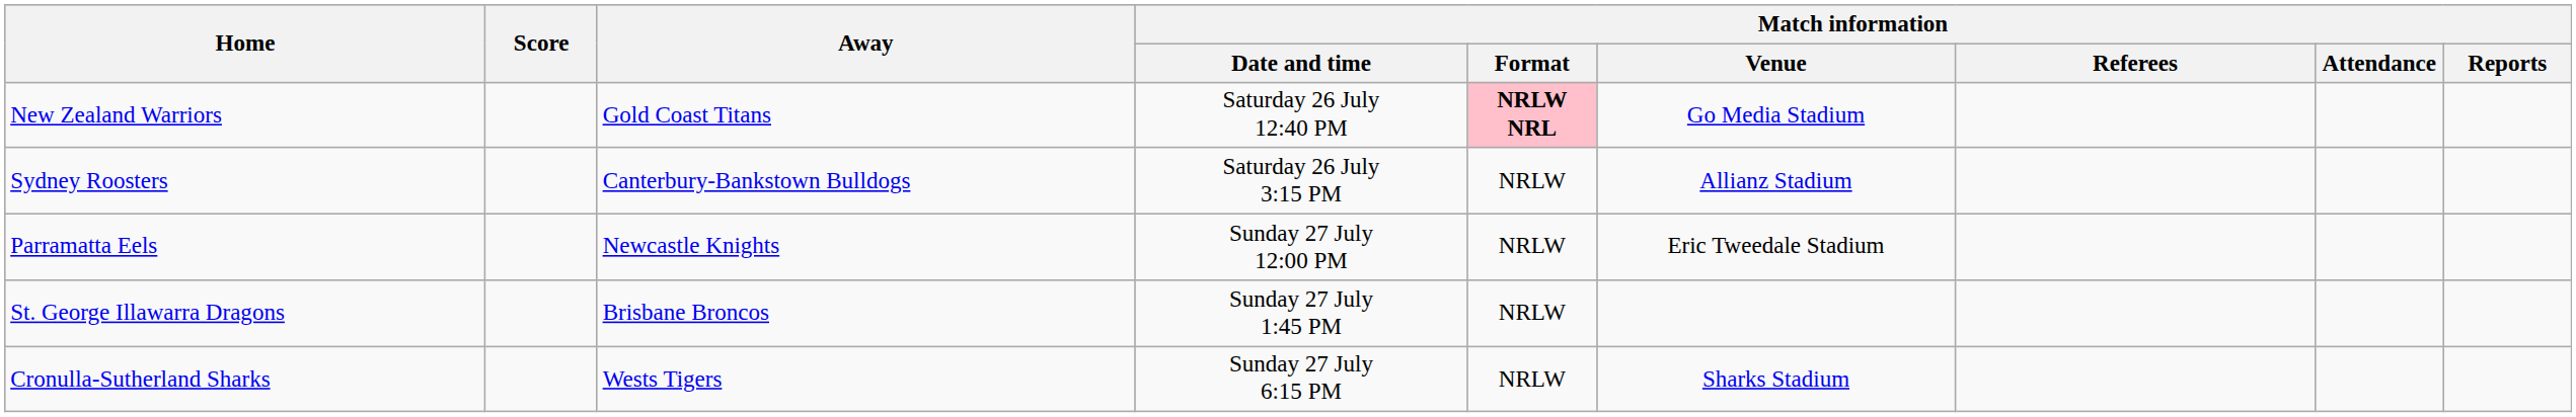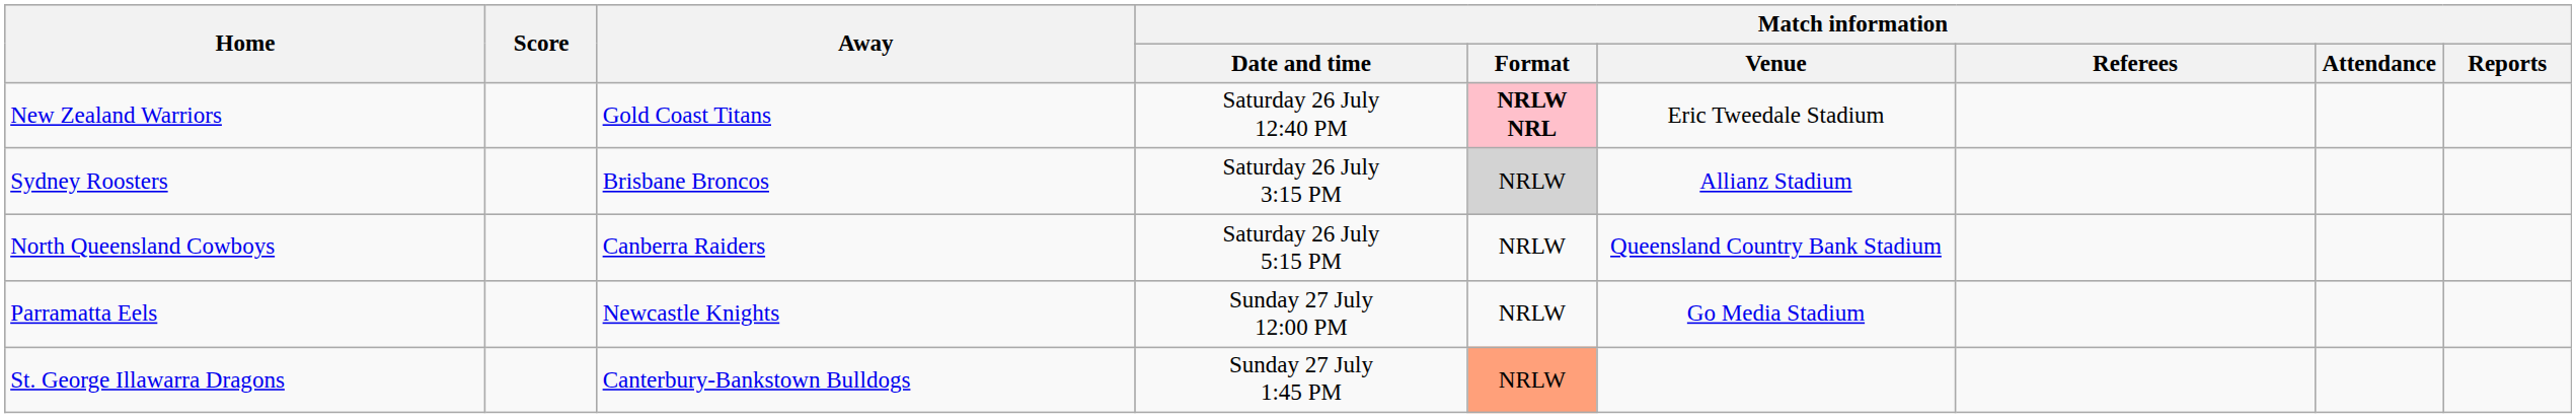 <table class="wikitable" width="100%" style="border-collapse:collapse; font-size:90%; text-align:center;">
 <tr>
 <th rowspan="2">Home</th>
 <th rowspan="2" text-align:center;>Score</th>
 <th rowspan="2">Away</th>
 <th colspan="6">Match information</th>
 </tr>
 <tr>
 <th width="13%">Date and time</th>
 <th width="5%">Format</th>
 <th width="14%">Venue</th>
 <th width="14%">Referees</th>
 <th width="5%">Attendance</th>
 <th width="5%">Reports</th>
 </tr>
 <tr>
 <td align="left"> <a href='#'>New Zealand Warriors</a></td>
 <td></td>
 <td align="left"> <a href='#'>Gold Coast Titans</a></td>
 <td>Saturday 26 July<br>12:40 PM</td>
 <td style="background: pink;"><strong>NRLW<br>NRL </strong></td>
-<td><a href='#'>Go Media Stadium</a></td>
+<td>Eric Tweedale Stadium</td>
 <td></td>
 <td></td>
 <td></td>
 </tr>
 <tr>
 <td align="left"> <a href='#'>Sydney Roosters</a></td>
 <td></td>
-<td align="left"> <a href='#'>Canterbury-Bankstown Bulldogs</a></td>
+<td align="left"> <a href='#'>Brisbane Broncos</a></td>
 <td>Saturday 26 July<br>3:15 PM</td>
+<td style="background: lightgrey;">NRLW<br></td>
+<td><a href='#'>Allianz Stadium</a></td>
+<td></td>
+<td></td>
+<td></td>
+</tr>
+<tr>
+<td align="left"> <a href='#'>North Queensland Cowboys</a></td>
+<td></td>
+<td align="left"> <a href='#'>Canberra Raiders</a></td>
+<td>Saturday 26 July<br>5:15 PM</td>
 <td>NRLW<br></td>
-<td><a href='#'>Allianz Stadium</a></td>
+<td><a href='#'>Queensland Country Bank Stadium</a></td>
 <td></td>
 <td></td>
 <td></td>
 </tr>
 <tr>
 <td align="left"> <a href='#'>Parramatta Eels</a></td>
 <td></td>
 <td align="left"> <a href='#'>Newcastle Knights</a></td>
 <td>Sunday 27 July<br>12:00 PM</td>
 <td>NRLW<br></td>
-<td>Eric Tweedale Stadium</td>
+<td><a href='#'>Go Media Stadium</a></td>
 <td></td>
 <td></td>
 <td></td>
 </tr>
 <tr>
 <td align="left"> <a href='#'>St. George Illawarra Dragons</a></td>
 <td></td>
-<td align="left"> <a href='#'>Brisbane Broncos</a></td>
+<td align="left"> <a href='#'>Canterbury-Bankstown Bulldogs</a></td>
 <td>Sunday 27 July<br>1:45 PM</td>
-<td>NRLW<br></td>
+<td style="background: lightsalmon;">NRLW<br></td>
 <td></td>
 <td></td>
 <td></td>
 <td></td>
 </tr>
-<tr>
-<td align="left"> <a href='#'>Cronulla-Sutherland Sharks</a></td>
-<td></td>
-<td align="left"> <a href='#'>Wests Tigers</a></td>
-<td>Sunday 27 July<br>6:15 PM</td>
-<td>NRLW<br></td>
-<td><a href='#'>Sharks Stadium</a></td>
-<td></td>
-<td></td>
-<td></td>
-</tr>
 </table>
